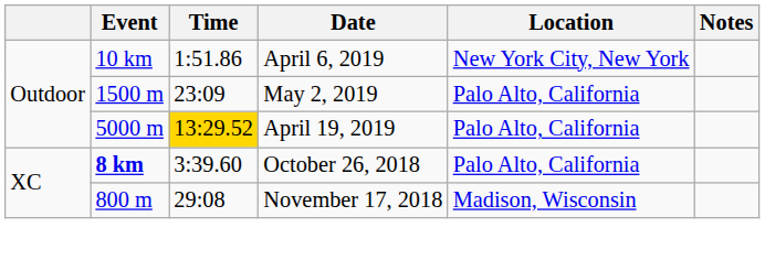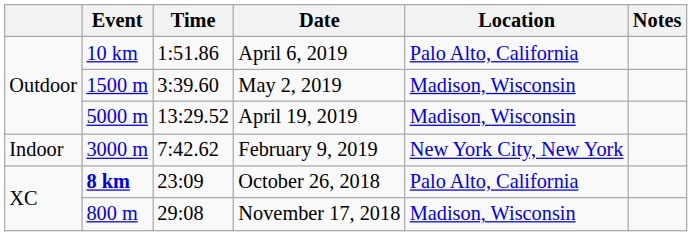 <table class="wikitable">
 <tr>
 <th></th>
 <th>Event</th>
 <th>Time</th>
 <th>Date</th>
 <th>Location</th>
 <th>Notes</th>
 </tr>
 <tr>
 <td rowspan=3>Outdoor</td>
 <td><a href='#'>10 km</a></td>
 <td>1:51.86</td>
 <td>April 6, 2019</td>
-<td><a href='#'>New York City, New York</a></td>
+<td><a href='#'>Palo Alto, California</a></td>
 <td></td>
 </tr>
 <tr>
 <td><a href='#'>1500 m</a></td>
-<td>23:09</td>
+<td>3:39.60</td>
 <td>May 2, 2019</td>
-<td><a href='#'>Palo Alto, California</a></td>
+<td><a href='#'>Madison, Wisconsin</a></td>
 <td></td>
 </tr>
 <tr>
 <td><a href='#'>5000 m</a></td>
-<td style="background: gold;">13:29.52</td>
+<td>13:29.52</td>
 <td>April 19, 2019</td>
-<td><a href='#'>Palo Alto, California</a></td>
+<td><a href='#'>Madison, Wisconsin</a></td>
+<td></td>
+</tr>
+<tr>
+<td rowspan=1>Indoor</td>
+<td><a href='#'>3000 m</a></td>
+<td>7:42.62</td>
+<td>February 9, 2019</td>
+<td><a href='#'>New York City, New York</a></td>
 <td></td>
 </tr>
 <tr>
 <td rowspan=2>XC</td>
 <td><strong><a href='#'>8 km</a></strong></td>
-<td>3:39.60</td>
+<td>23:09</td>
 <td>October 26, 2018</td>
 <td><a href='#'>Palo Alto, California</a></td>
 <td></td>
 </tr>
 <tr>
 <td><a href='#'>800 m</a></td>
 <td>29:08</td>
 <td>November 17, 2018</td>
 <td><a href='#'>Madison, Wisconsin</a></td>
 <td></td>
 </tr>
 </table>
